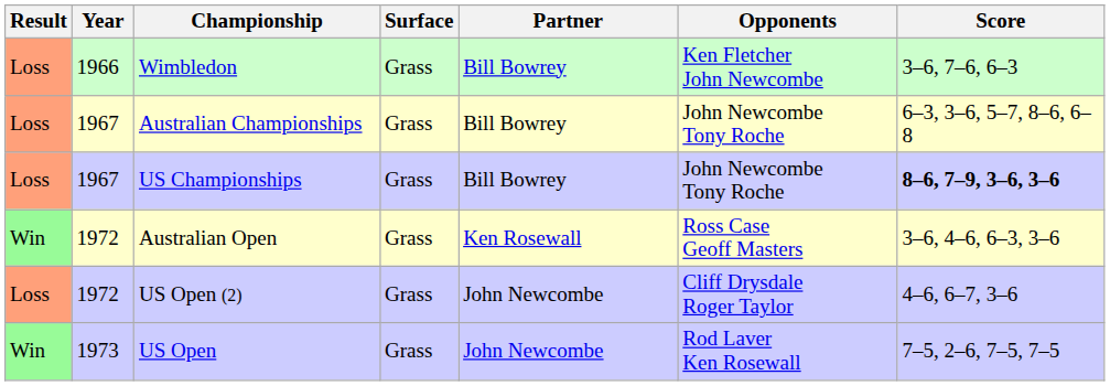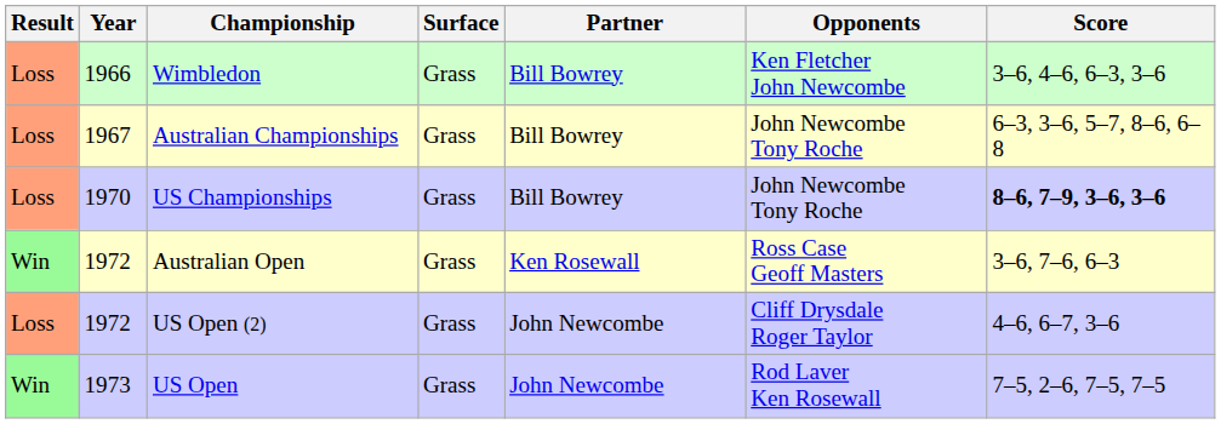 <table class="sortable wikitable">
 <tr>
 <th style="width:40px">Result</th>
 <th style="width:40px">Year</th>
 <th style="width:180px">Championship</th>
 <th style="width:50px">Surface</th>
 <th style="width:160px">Partner</th>
 <th style="width:160px">Opponents</th>
 <th style="width:150px" class="unsortable">Score</th>
 </tr>
 <tr style="background:#cfc;">
 <td style="background:#ffa07a;">Loss</td>
 <td>1966</td>
 <td><a href='#'>Wimbledon</a></td>
 <td>Grass</td>
 <td> <a href='#'>Bill Bowrey</a></td>
 <td> <a href='#'>Ken Fletcher</a><br> <a href='#'>John Newcombe</a></td>
-<td>3–6, 7–6, 6–3</td>
+<td>3–6, 4–6, 6–3, 3–6</td>
 </tr>
 <tr style="background:#ffc;">
 <td style="background:#ffa07a;">Loss</td>
 <td>1967</td>
 <td><a href='#'>Australian Championships</a></td>
 <td>Grass</td>
 <td> Bill Bowrey</td>
 <td> John Newcombe<br> <a href='#'>Tony Roche</a></td>
 <td>6–3, 3–6, 5–7, 8–6, 6–8</td>
 </tr>
 <tr style="background:#ccf;">
 <td style="background:#ffa07a;">Loss</td>
-<td>1967</td>
+<td>1970</td>
 <td><a href='#'>US Championships</a></td>
 <td>Grass</td>
 <td> Bill Bowrey</td>
 <td> John Newcombe<br> Tony Roche</td>
 <td><strong>8–6, 7–9, 3–6, 3–6</strong></td>
 </tr>
 <tr style="background:#ffc;">
 <td style="background:#98fb98;">Win</td>
 <td>1972</td>
 <td>Australian Open</td>
 <td>Grass</td>
 <td> <a href='#'>Ken Rosewall</a></td>
 <td> <a href='#'>Ross Case</a><br> <a href='#'>Geoff Masters</a></td>
-<td>3–6, 4–6, 6–3, 3–6</td>
+<td>3–6, 7–6, 6–3</td>
 </tr>
 <tr style="background:#ccf;">
 <td style="background:#ffa07a;">Loss</td>
 <td>1972</td>
 <td>US Open <small>(2)</small></td>
 <td>Grass</td>
 <td> John Newcombe</td>
 <td> <a href='#'>Cliff Drysdale</a><br> <a href='#'>Roger Taylor</a></td>
 <td>4–6, 6–7, 3–6</td>
 </tr>
 <tr style="background:#ccf;">
 <td style="background:#98fb98;">Win</td>
 <td>1973</td>
 <td><a href='#'>US Open</a></td>
 <td>Grass</td>
 <td> <a href='#'>John Newcombe</a></td>
 <td> <a href='#'>Rod Laver</a><br> <a href='#'>Ken Rosewall</a></td>
 <td>7–5, 2–6, 7–5, 7–5</td>
 </tr>
 </table>
